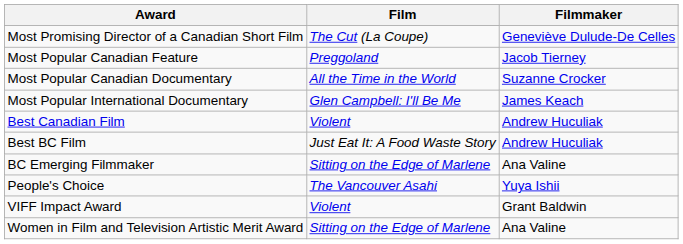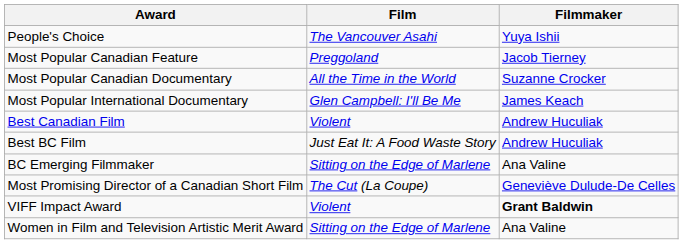 <table class="wikitable">
 <tr>
 <th>Award</th>
 <th>Film</th>
 <th>Filmmaker</th>
 </tr>
 <tr>
-<td>Most Promising Director of a Canadian Short Film</td>
-<td><em><a href='#'>The Cut</a> (La Coupe)</em></td>
-<td><a href='#'>Geneviève Dulude-De Celles</a></td>
+<td>People's Choice</td>
+<td><em><a href='#'>The Vancouver Asahi</a></em></td>
+<td><a href='#'>Yuya Ishii</a></td>
 </tr>
 <tr>
 <td>Most Popular Canadian Feature</td>
 <td><em><a href='#'>Preggoland</a></em></td>
 <td><a href='#'>Jacob Tierney</a></td>
 </tr>
 <tr>
 <td>Most Popular Canadian Documentary</td>
 <td><em><a href='#'>All the Time in the World</a></em></td>
 <td><a href='#'>Suzanne Crocker</a></td>
 </tr>
 <tr>
 <td>Most Popular International Documentary</td>
 <td><em><a href='#'>Glen Campbell: I'll Be Me</a></em></td>
 <td><a href='#'>James Keach</a></td>
 </tr>
 <tr>
 <td><a href='#'>Best Canadian Film</a></td>
 <td><em><a href='#'>Violent</a></em></td>
 <td><a href='#'>Andrew Huculiak</a></td>
 </tr>
 <tr>
 <td>Best BC Film</td>
 <td><em>Just Eat It: A Food Waste Story</em></td>
 <td><a href='#'>Andrew Huculiak</a></td>
 </tr>
 <tr>
 <td>BC Emerging Filmmaker</td>
 <td><em><a href='#'>Sitting on the Edge of Marlene</a></em></td>
 <td>Ana Valine</td>
 </tr>
 <tr>
-<td>People's Choice</td>
-<td><em><a href='#'>The Vancouver Asahi</a></em></td>
-<td><a href='#'>Yuya Ishii</a></td>
+<td>Most Promising Director of a Canadian Short Film</td>
+<td><em><a href='#'>The Cut</a> (La Coupe)</em></td>
+<td><a href='#'>Geneviève Dulude-De Celles</a></td>
 </tr>
 <tr>
 <td>VIFF Impact Award</td>
 <td><em><a href='#'>Violent</a></em></td>
-<td>Grant Baldwin</td>
+<td><strong>Grant Baldwin</strong></td>
 </tr>
 <tr>
 <td>Women in Film and Television Artistic Merit Award</td>
 <td><em><a href='#'>Sitting on the Edge of Marlene</a></em></td>
 <td>Ana Valine</td>
 </tr>
 </table>
